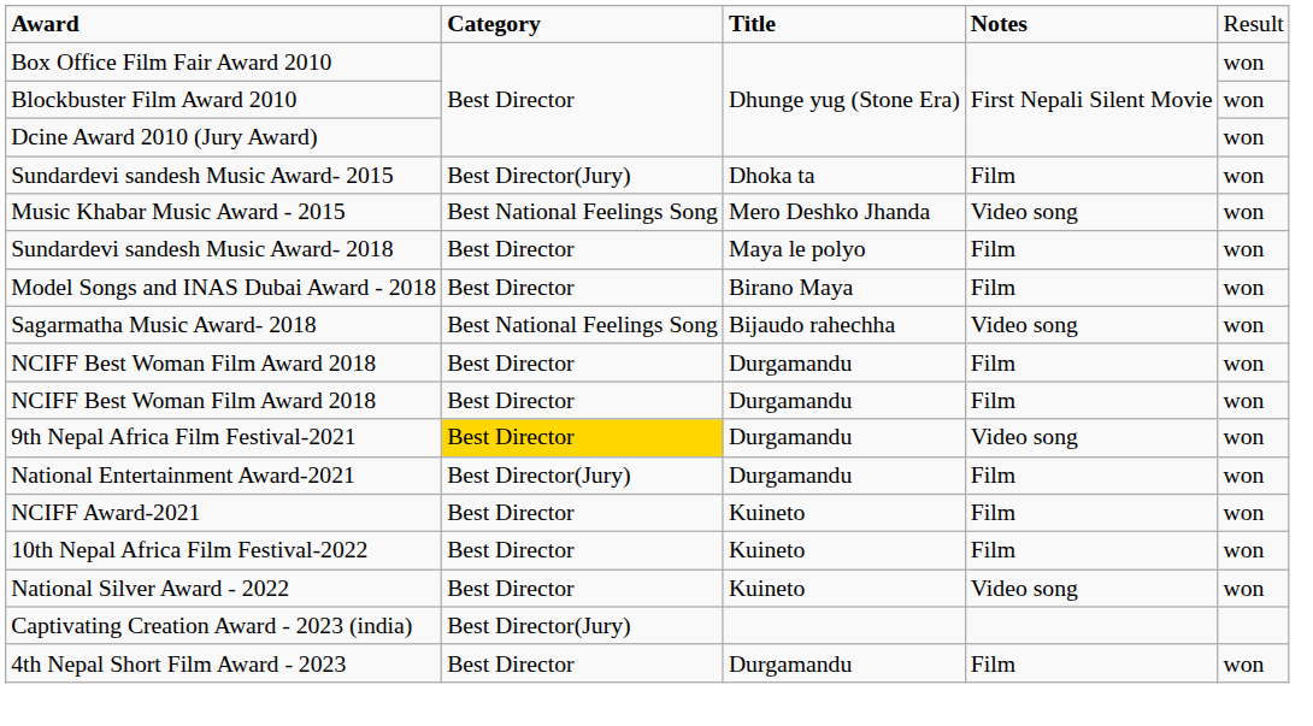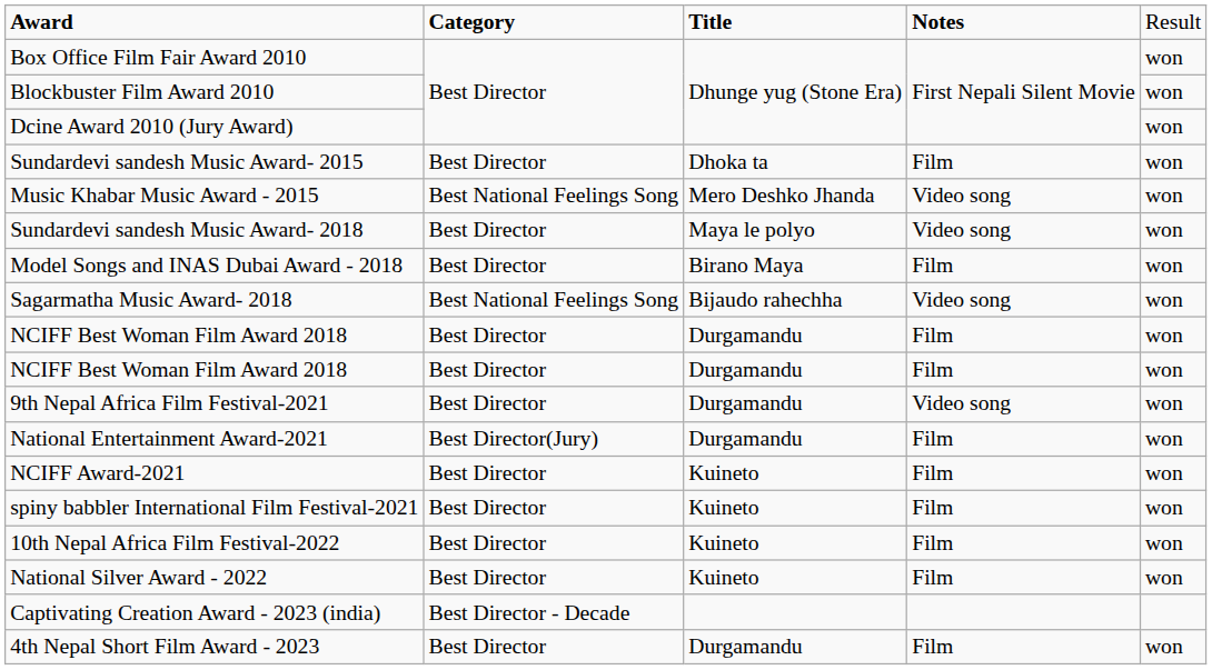 <table class="wikitable sortable mw-collapsible">
 <tr>
 <td><strong>Award</strong></td>
 <td><strong>Category</strong></td>
 <td><strong>Title</strong></td>
 <td><strong>Notes</strong></td>
 <td>Result</td>
 </tr>
 <tr>
 <td>Box Office Film Fair Award 2010</td>
 <td rowspan=3>Best Director</td>
 <td rowspan=3>Dhunge yug (Stone Era)</td>
 <td rowspan=3>First Nepali Silent Movie</td>
 <td>won</td>
 </tr>
 <tr>
 <td>Blockbuster Film Award 2010</td>
 <td>won</td>
 </tr>
 <tr>
 <td>Dcine Award 2010 (Jury Award)</td>
 <td>won</td>
 </tr>
 <tr>
 <td>Sundardevi sandesh Music Award- 2015</td>
-<td>Best Director(Jury)</td>
+<td>Best Director</td>
 <td>Dhoka ta</td>
 <td>Film</td>
 <td>won</td>
 </tr>
 <tr>
 <td>Music Khabar Music Award - 2015</td>
 <td>Best National Feelings Song</td>
 <td>Mero Deshko Jhanda</td>
 <td>Video song</td>
 <td>won</td>
 </tr>
 <tr>
 <td>Sundardevi sandesh Music Award- 2018</td>
 <td>Best Director</td>
 <td>Maya le polyo</td>
-<td>Film</td>
+<td>Video song</td>
 <td>won</td>
 </tr>
 <tr>
 <td>Model Songs and INAS Dubai Award - 2018</td>
 <td>Best Director</td>
 <td>Birano Maya</td>
 <td>Film</td>
 <td>won</td>
 </tr>
 <tr>
 <td>Sagarmatha Music Award- 2018</td>
 <td>Best National Feelings Song</td>
 <td>Bijaudo rahechha</td>
 <td>Video song</td>
 <td>won</td>
 </tr>
 <tr>
 <td>NCIFF Best Woman Film Award 2018</td>
 <td>Best Director</td>
 <td>Durgamandu</td>
 <td>Film</td>
 <td>won</td>
 </tr>
 <tr>
 <td>NCIFF Best Woman Film Award 2018</td>
 <td>Best Director</td>
 <td>Durgamandu</td>
 <td>Film</td>
 <td>won</td>
 </tr>
 <tr>
 <td>9th Nepal Africa Film Festival-2021</td>
-<td style="background: gold;">Best Director</td>
+<td>Best Director</td>
 <td>Durgamandu</td>
 <td>Video song</td>
 <td>won</td>
 </tr>
 <tr>
 <td>National Entertainment Award-2021</td>
 <td>Best Director(Jury)</td>
 <td>Durgamandu</td>
 <td>Film</td>
 <td>won</td>
 </tr>
 <tr>
 <td>NCIFF Award-2021</td>
 <td>Best Director</td>
 <td>Kuineto</td>
 <td>Film</td>
 <td>won</td>
 </tr>
 <tr>
+<td>spiny babbler International Film Festival-2021</td>
+<td>Best Director</td>
+<td>Kuineto</td>
+<td>Film</td>
+<td>won</td>
+</tr>
+<tr>
 <td>10th Nepal Africa Film Festival-2022</td>
 <td>Best Director</td>
 <td>Kuineto</td>
 <td>Film</td>
 <td>won</td>
 </tr>
 <tr>
 <td>National Silver Award - 2022</td>
 <td>Best Director</td>
 <td>Kuineto</td>
-<td>Video song</td>
+<td>Film</td>
 <td>won</td>
 </tr>
 <tr>
 <td>Captivating Creation Award - 2023 (india)</td>
-<td>Best Director(Jury)</td>
+<td>Best Director - Decade</td>
 <td></td>
 <td></td>
 <td></td>
 </tr>
 <tr>
 <td>4th Nepal Short Film Award - 2023</td>
 <td>Best Director</td>
 <td>Durgamandu</td>
 <td>Film</td>
 <td>won</td>
 </tr>
 </table>
